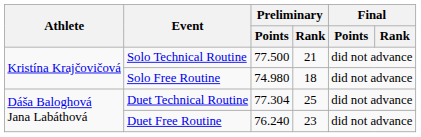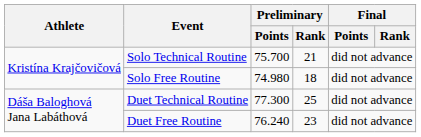 <table class=wikitable style="font-size:90%">
 <tr>
 <th rowspan="2">Athlete</th>
 <th rowspan="2">Event</th>
 <th colspan="2">Preliminary</th>
 <th colspan="2">Final</th>
 </tr>
 <tr>
 <th>Points</th>
 <th>Rank</th>
 <th>Points</th>
 <th>Rank</th>
 </tr>
 <tr>
 <td rowspan="2"><a href='#'>Kristína Krajčovičová</a></td>
 <td><a href='#'>Solo Technical Routine</a></td>
-<td align=center>77.500</td>
+<td align=center>75.700</td>
 <td align=center>21</td>
 <td align=center colspan=2>did not advance</td>
 </tr>
 <tr>
 <td><a href='#'>Solo Free Routine</a></td>
 <td align=center>74.980</td>
 <td align=center>18</td>
 <td align=center colspan=2>did not advance</td>
 </tr>
 <tr>
 <td rowspan="2"><a href='#'>Dáša Baloghová</a><br>Jana Labáthová</td>
 <td><a href='#'>Duet Technical Routine</a></td>
-<td align=center>77.304</td>
+<td align=center>77.300</td>
 <td align=center>25</td>
 <td align=center colspan=2>did not advance</td>
 </tr>
 <tr>
 <td><a href='#'>Duet Free Routine</a></td>
 <td align=center>76.240</td>
 <td align=center>23</td>
 <td align=center colspan=2>did not advance</td>
 </tr>
 </table>
